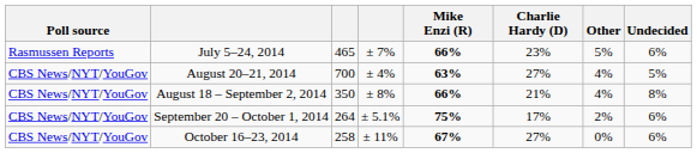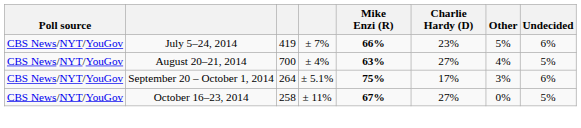 <table class="wikitable" style="text-align:center">
 <tr valign= bottom>
 <th>Poll source</th>
 <th></th>
 <th></th>
 <th></th>
 <th style="width:100px;">Mike<br>Enzi (R)</th>
 <th style="width:100px;">Charlie<br>Hardy (D)</th>
 <th>Other</th>
 <th>Undecided</th>
 </tr>
 <tr>
-<td align=left><a href='#'>Rasmussen Reports</a></td>
+<td align=left><a href='#'>CBS News</a>/<a href='#'>NYT</a>/<a href='#'>YouGov</a></td>
 <td>July 5–24, 2014</td>
-<td>465</td>
+<td>419</td>
 <td>± 7%</td>
 <td><strong>66%</strong></td>
 <td>23%</td>
 <td>5%</td>
 <td>6%</td>
 </tr>
 <tr>
 <td align=left><a href='#'>CBS News</a>/<a href='#'>NYT</a>/<a href='#'>YouGov</a></td>
 <td>August 20–21, 2014</td>
 <td>700</td>
 <td>± 4%</td>
 <td><strong>63%</strong></td>
 <td>27%</td>
 <td>4%</td>
 <td>5%</td>
 </tr>
 <tr>
 <td align=left><a href='#'>CBS News</a>/<a href='#'>NYT</a>/<a href='#'>YouGov</a></td>
-<td>August 18 – September 2, 2014</td>
-<td>350</td>
-<td>± 8%</td>
-<td><strong>66%</strong></td>
-<td>21%</td>
-<td>4%</td>
-<td>8%</td>
-</tr>
-<tr>
-<td align=left><a href='#'>CBS News</a>/<a href='#'>NYT</a>/<a href='#'>YouGov</a></td>
 <td>September 20 – October 1, 2014</td>
 <td>264</td>
 <td>± 5.1%</td>
 <td><strong>75%</strong></td>
 <td>17%</td>
-<td>2%</td>
+<td>3%</td>
 <td>6%</td>
 </tr>
 <tr>
 <td align=left><a href='#'>CBS News</a>/<a href='#'>NYT</a>/<a href='#'>YouGov</a></td>
 <td>October 16–23, 2014</td>
 <td>258</td>
 <td>± 11%</td>
 <td><strong>67%</strong></td>
 <td>27%</td>
 <td>0%</td>
-<td>6%</td>
+<td>5%</td>
 </tr>
 </table>
